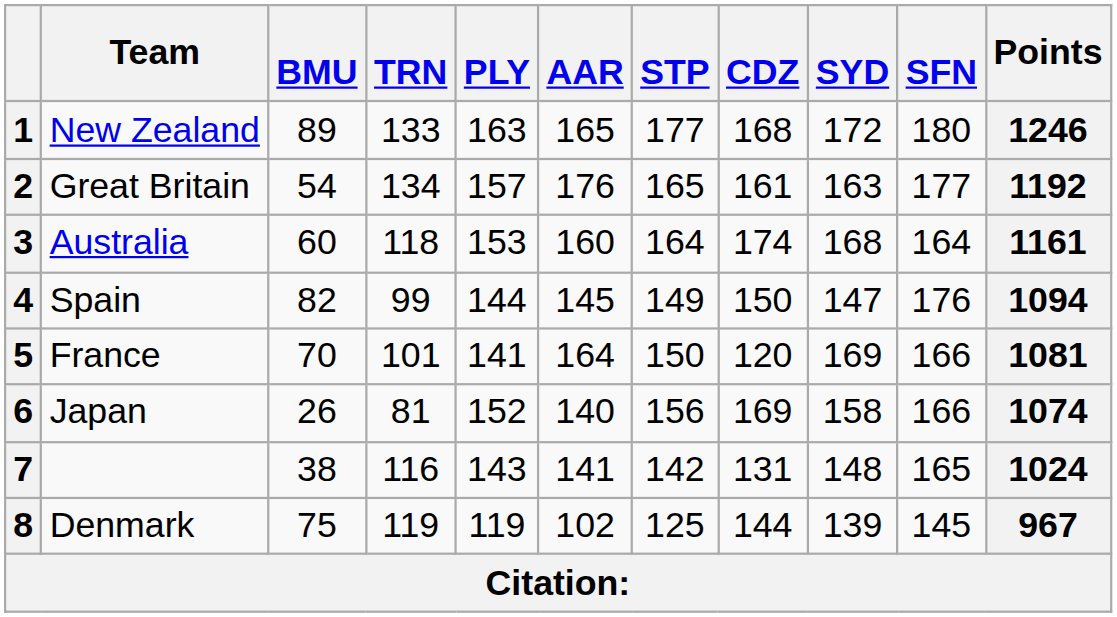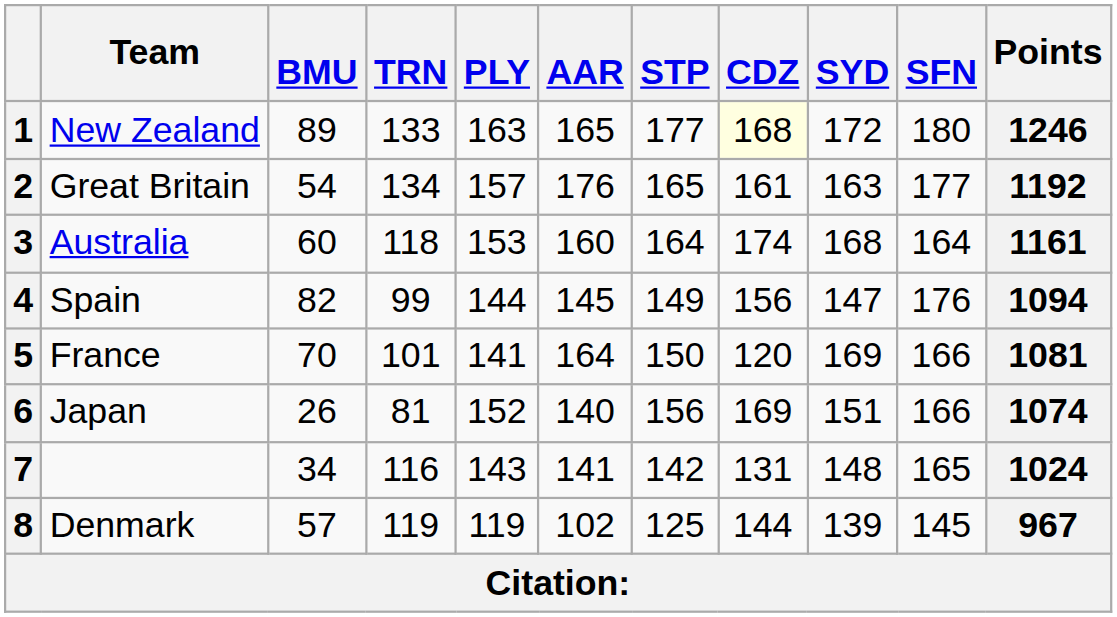 <table class="wikitable" style="text-align: center;">
 <tr>
 <th></th>
 <th>Team</th>
 <th><br><a href='#'>BMU</a></th>
 <th><br><a href='#'>TRN</a></th>
 <th><br><a href='#'>PLY</a></th>
 <th><br><a href='#'>AAR</a></th>
 <th><br><a href='#'>STP</a></th>
 <th><br><a href='#'>CDZ</a></th>
 <th><br><a href='#'>SYD</a></th>
 <th><br><a href='#'>SFN</a></th>
 <th>Points</th>
 </tr>
 <tr>
 <th>1</th>
 <td align="left"> <a href='#'>New Zealand</a></td>
 <td>89</td>
 <td>133</td>
 <td>163</td>
 <td>165</td>
 <td>177</td>
-<td>168</td>
+<td style="background: lightyellow;">168</td>
 <td>172</td>
 <td>180</td>
 <th>1246</th>
 </tr>
 <tr>
 <th>2</th>
 <td align="left"> Great Britain</td>
 <td>54</td>
 <td>134</td>
 <td>157</td>
 <td>176</td>
 <td>165</td>
 <td>161</td>
 <td>163</td>
 <td>177</td>
 <th>1192</th>
 </tr>
 <tr>
 <th>3</th>
 <td align="left"> <a href='#'>Australia</a></td>
 <td>60</td>
 <td>118</td>
 <td>153</td>
 <td>160</td>
 <td>164</td>
 <td>174</td>
 <td>168</td>
 <td>164</td>
 <th>1161</th>
 </tr>
 <tr>
 <th>4</th>
 <td align="left"> Spain</td>
 <td>82</td>
 <td>99</td>
 <td>144</td>
 <td>145</td>
 <td>149</td>
-<td>150</td>
+<td>156</td>
 <td>147</td>
 <td>176</td>
 <th>1094</th>
 </tr>
 <tr>
 <th>5</th>
 <td align="left"> France</td>
 <td>70</td>
 <td>101</td>
 <td>141</td>
 <td>164</td>
 <td>150</td>
 <td>120</td>
 <td>169</td>
 <td>166</td>
 <th>1081</th>
 </tr>
 <tr>
 <th>6</th>
 <td align="left"> Japan</td>
 <td>26</td>
 <td>81</td>
 <td>152</td>
 <td>140</td>
 <td>156</td>
 <td>169</td>
-<td>158</td>
+<td>151</td>
 <td>166</td>
 <th>1074</th>
 </tr>
 <tr>
 <th>7</th>
 <td align="left"></td>
-<td>38</td>
+<td>34</td>
 <td>116</td>
 <td>143</td>
 <td>141</td>
 <td>142</td>
 <td>131</td>
 <td>148</td>
 <td>165</td>
 <th>1024</th>
 </tr>
 <tr>
 <th>8</th>
 <td align="left"> Denmark</td>
-<td>75</td>
+<td>57</td>
 <td>119</td>
 <td>119</td>
 <td>102</td>
 <td>125</td>
 <td>144</td>
 <td>139</td>
 <td>145</td>
 <th>967</th>
 </tr>
 <tr>
 <th colspan="11">Citation:</th>
 </tr>
 </table>
